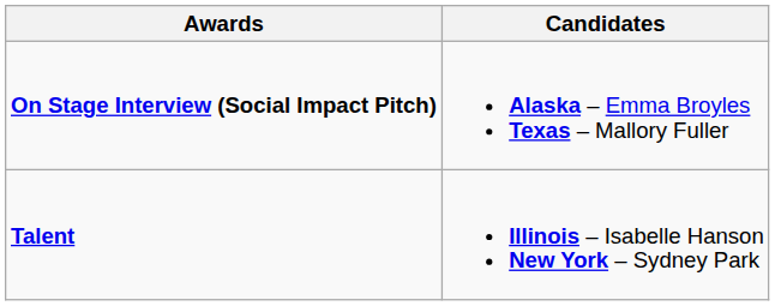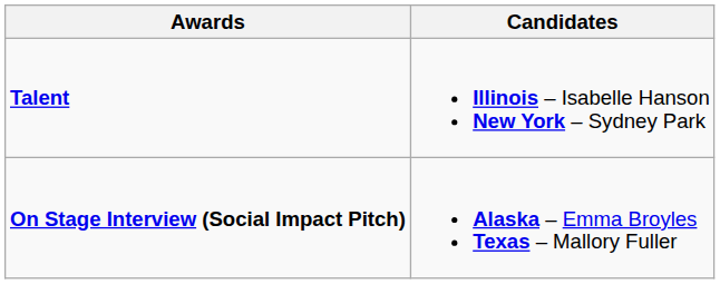 <table class="wikitable" style="font-size:90%;">
 <tr>
 <th>Awards</th>
 <th>Candidates</th>
 </tr>
 <tr>
+<td><strong><a href='#'>Talent</a></strong></td>
+<td><br><ul><li> <strong><a href='#'>Illinois</a></strong> – Isabelle Hanson</li><li> <strong><a href='#'>New York</a></strong> – Sydney Park</li></ul></td>
+</tr>
+<tr>
 <td><strong><a href='#'>On Stage Interview</a> (Social Impact Pitch)</strong></td>
 <td><br><ul><li> <strong><a href='#'>Alaska</a></strong> – <a href='#'>Emma Broyles</a></li><li> <strong><a href='#'>Texas</a></strong> – Mallory Fuller</li></ul></td>
 </tr>
-<tr>
-<td><strong><a href='#'>Talent</a></strong></td>
-<td><br><ul><li> <strong><a href='#'>Illinois</a></strong> – Isabelle Hanson</li><li> <strong><a href='#'>New York</a></strong> – Sydney Park</li></ul></td>
-</tr>
 </table>
